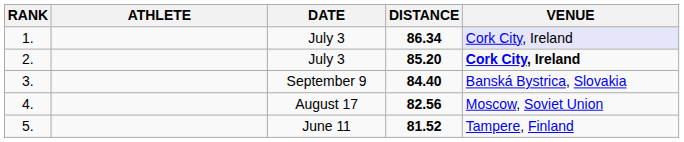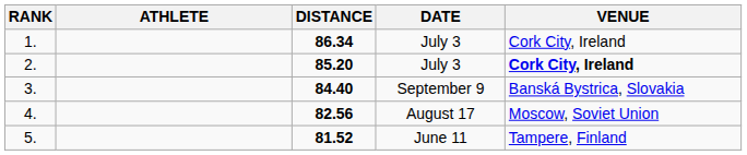 <table class="wikitable" style="border-collapse: collapse; font-size: 90%;">
 <tr>
 <th>RANK</th>
 <th align="center" style="width: 15em">ATHLETE</th>
+<th align="center" style="width: 5em">DISTANCE</th>
 <th align="center" style="width: 8em">DATE</th>
-<th align="center" style="width: 5em">DISTANCE</th>
 <th align="center" style="width: 15em">VENUE</th>
 </tr>
 <tr>
 <td align="center">1.</td>
 <td></td>
+<td align="center"><strong>86.34</strong></td>
 <td align="center">July 3</td>
-<td align="center"><strong>86.34</strong></td>
-<td style="background: lavender;"><a href='#'>Cork City</a>, Ireland</td>
+<td><a href='#'>Cork City</a>, Ireland</td>
 </tr>
 <tr>
 <td align="center">2.</td>
 <td></td>
+<td align="center"><strong>85.20</strong></td>
 <td align="center">July 3</td>
-<td align="center"><strong>85.20</strong></td>
 <td><strong><a href='#'>Cork City</a>, Ireland</strong></td>
 </tr>
 <tr>
 <td align="center">3.</td>
 <td></td>
+<td align="center"><strong>84.40</strong></td>
 <td align="center">September 9</td>
-<td align="center"><strong>84.40</strong></td>
 <td><a href='#'>Banská Bystrica</a>, <a href='#'>Slovakia</a></td>
 </tr>
 <tr>
 <td align="center">4.</td>
 <td></td>
+<td align="center"><strong>82.56</strong></td>
 <td align="center">August 17</td>
-<td align="center"><strong>82.56</strong></td>
 <td><a href='#'>Moscow</a>, <a href='#'>Soviet Union</a></td>
 </tr>
 <tr>
 <td align="center">5.</td>
 <td></td>
+<td align="center"><strong>81.52</strong></td>
 <td align="center">June 11</td>
-<td align="center"><strong>81.52</strong></td>
 <td><a href='#'>Tampere</a>, <a href='#'>Finland</a></td>
 </tr>
 </table>
